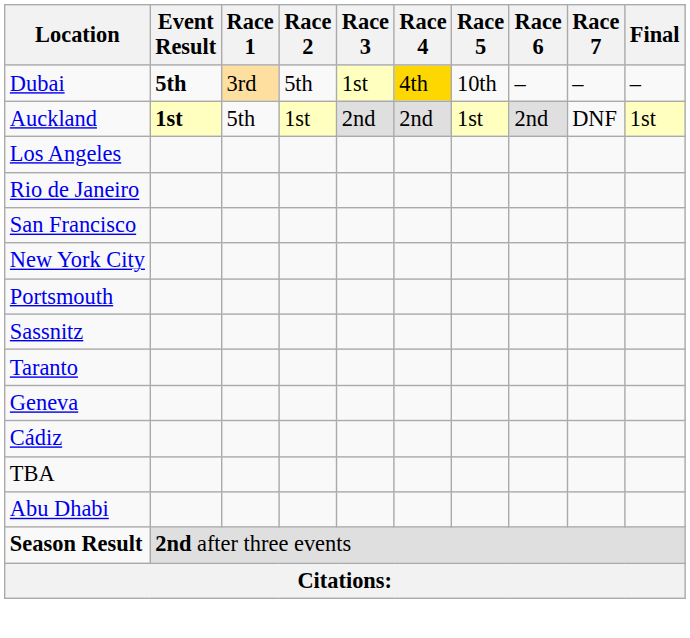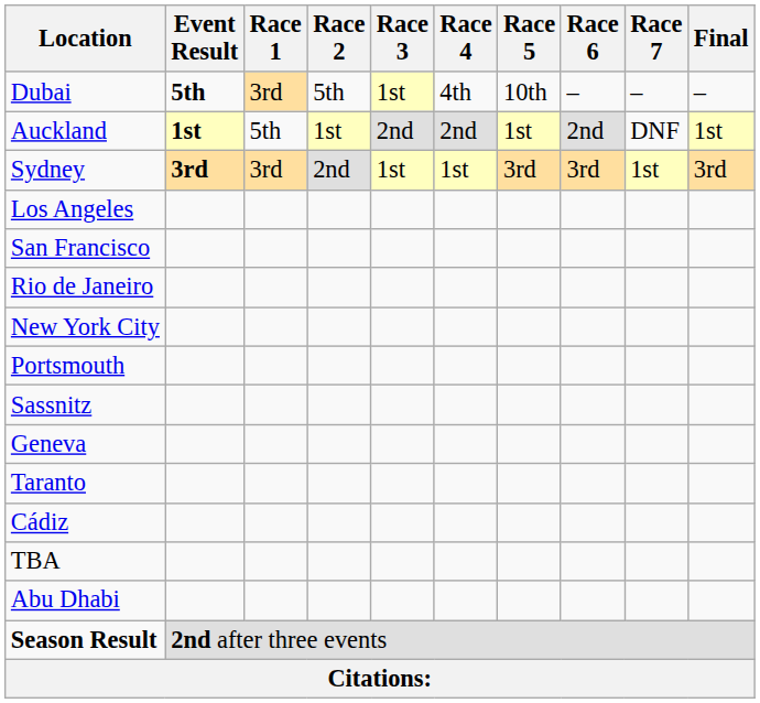 <table class="wikitable">
 <tr>
 <th>Location</th>
 <th>Event<br>Result</th>
 <th>Race<br>1</th>
 <th>Race<br>2</th>
 <th>Race<br>3</th>
 <th>Race<br>4</th>
 <th>Race<br>5</th>
 <th>Race<br>6</th>
 <th>Race<br>7</th>
 <th>Final</th>
 </tr>
 <tr>
 <td><a href='#'>Dubai</a></td>
 <td><strong>5th</strong></td>
 <td style="background:#FFDF9F;">3rd</td>
 <td>5th</td>
 <td style="background:#FFFFBF;">1st</td>
-<td style="background: gold;">4th</td>
+<td>4th</td>
 <td>10th</td>
 <td>–</td>
 <td>–</td>
 <td>–</td>
 </tr>
 <tr>
 <td><a href='#'>Auckland</a></td>
 <td style="background:#FFFFBF;"><strong>1st</strong></td>
 <td>5th</td>
 <td style="background:#FFFFBF;">1st</td>
 <td style="background:#DFDFDF;">2nd</td>
 <td style="background:#DFDFDF;">2nd</td>
 <td style="background:#FFFFBF;">1st</td>
 <td style="background:#DFDFDF;">2nd</td>
 <td>DNF</td>
 <td style="background:#FFFFBF;">1st</td>
 </tr>
 <tr>
+<td><a href='#'>Sydney</a></td>
+<td style="background:#FFDF9F;"><strong>3rd</strong></td>
+<td style="background:#FFDF9F;">3rd</td>
+<td style="background:#DFDFDF;">2nd</td>
+<td style="background:#FFFFBF;">1st</td>
+<td style="background:#FFFFBF;">1st</td>
+<td style="background:#FFDF9F;">3rd</td>
+<td style="background:#FFDF9F;">3rd</td>
+<td style="background:#FFFFBF;">1st</td>
+<td style="background:#FFDF9F;">3rd</td>
+</tr>
+<tr>
 <td><a href='#'>Los Angeles</a></td>
 <td></td>
 <td></td>
 <td></td>
 <td></td>
 <td></td>
 <td></td>
 <td></td>
 <td></td>
 <td></td>
 </tr>
 <tr>
-<td><a href='#'>Rio de Janeiro</a></td>
+<td><a href='#'>San Francisco</a></td>
 <td></td>
 <td></td>
 <td></td>
 <td></td>
 <td></td>
 <td></td>
 <td></td>
 <td></td>
 <td></td>
 </tr>
 <tr>
-<td><a href='#'>San Francisco</a></td>
+<td><a href='#'>Rio de Janeiro</a></td>
 <td></td>
 <td></td>
 <td></td>
 <td></td>
 <td></td>
 <td></td>
 <td></td>
 <td></td>
 <td></td>
 </tr>
 <tr>
 <td><a href='#'>New York City</a></td>
 <td></td>
 <td></td>
 <td></td>
 <td></td>
 <td></td>
 <td></td>
 <td></td>
 <td></td>
 <td></td>
 </tr>
 <tr>
 <td><a href='#'>Portsmouth</a></td>
 <td></td>
 <td></td>
 <td></td>
 <td></td>
 <td></td>
 <td></td>
 <td></td>
 <td></td>
 <td></td>
 </tr>
 <tr>
 <td><a href='#'>Sassnitz</a></td>
 <td></td>
 <td></td>
 <td></td>
 <td></td>
 <td></td>
 <td></td>
 <td></td>
 <td></td>
 <td></td>
 </tr>
 <tr>
-<td><a href='#'>Taranto</a></td>
+<td><a href='#'>Geneva</a></td>
 <td></td>
 <td></td>
 <td></td>
 <td></td>
 <td></td>
 <td></td>
 <td></td>
 <td></td>
 <td></td>
 </tr>
 <tr>
-<td><a href='#'>Geneva</a></td>
+<td><a href='#'>Taranto</a></td>
 <td></td>
 <td></td>
 <td></td>
 <td></td>
 <td></td>
 <td></td>
 <td></td>
 <td></td>
 <td></td>
 </tr>
 <tr>
 <td><a href='#'>Cádiz</a></td>
 <td></td>
 <td></td>
 <td></td>
 <td></td>
 <td></td>
 <td></td>
 <td></td>
 <td></td>
 <td></td>
 </tr>
 <tr>
 <td>TBA</td>
 <td></td>
 <td></td>
 <td></td>
 <td></td>
 <td></td>
 <td></td>
 <td></td>
 <td></td>
 <td></td>
 </tr>
 <tr>
 <td><a href='#'>Abu Dhabi</a></td>
 <td></td>
 <td></td>
 <td></td>
 <td></td>
 <td></td>
 <td></td>
 <td></td>
 <td></td>
 <td></td>
 </tr>
 <tr>
 <td><strong>Season Result</strong></td>
 <td colspan="9" style="background:#DFDFDF;"><strong>2nd</strong> after three events</td>
 </tr>
 <tr>
 <th colspan="10">Citations:</th>
 </tr>
 </table>
